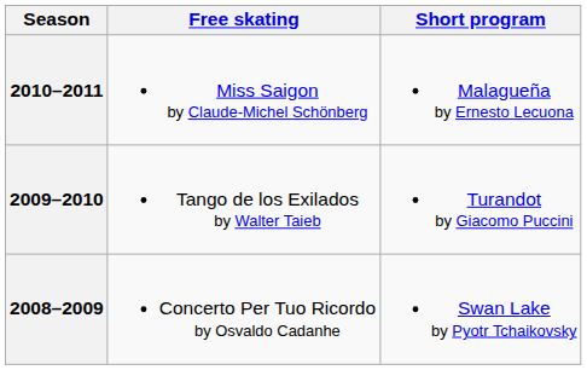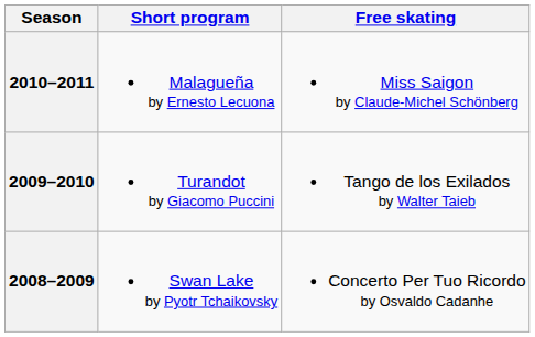 <table class=wikitable style=text-align:center>
 <tr>
 <th>Season</th>
+<th><a href='#'>Short program</a></th>
 <th><a href='#'>Free skating</a></th>
-<th><a href='#'>Short program</a></th>
 </tr>
 <tr>
 <th>2010–2011 <br> </th>
+<td><br><ul><li><a href='#'>Malagueña</a> <br><small> by <a href='#'>Ernesto Lecuona</a> </small></li></ul></td>
 <td><br><ul><li><a href='#'>Miss Saigon</a> <br><small> by <a href='#'>Claude-Michel Schönberg</a> </small></li></ul></td>
-<td><br><ul><li><a href='#'>Malagueña</a> <br><small> by <a href='#'>Ernesto Lecuona</a> </small></li></ul></td>
 </tr>
 <tr>
 <th>2009–2010 <br> </th>
+<td><br><ul><li><a href='#'>Turandot</a> <br><small> by <a href='#'>Giacomo Puccini</a> </small></li></ul></td>
 <td><br><ul><li>Tango de los Exilados <br><small> by <a href='#'>Walter Taieb</a> </small></li></ul></td>
-<td><br><ul><li><a href='#'>Turandot</a> <br><small> by <a href='#'>Giacomo Puccini</a> </small></li></ul></td>
 </tr>
 <tr>
 <th>2008–2009 <br> </th>
+<td><br><ul><li><a href='#'>Swan Lake</a> <br><small> by <a href='#'>Pyotr Tchaikovsky</a> </small></li></ul></td>
 <td><br><ul><li>Concerto Per Tuo Ricordo <br><small> by Osvaldo Cadanhe </small></li></ul></td>
-<td><br><ul><li><a href='#'>Swan Lake</a> <br><small> by <a href='#'>Pyotr Tchaikovsky</a> </small></li></ul></td>
 </tr>
 </table>
